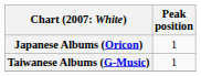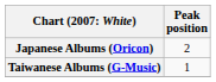 <table class="wikitable sortable plainrowheaders" style="text-align:center">
 <tr>
 <th scope="col">Chart (2007: <em>White</em>)</th>
 <th scope="col">Peak<br>position</th>
 </tr>
 <tr>
 <th scope="row">Japanese Albums (<a href='#'>Oricon</a>)</th>
-<td>1</td>
+<td>2</td>
 </tr>
 <tr>
 <th scope="row">Taiwanese Albums (<a href='#'>G-Music</a>)</th>
 <td>1</td>
 </tr>
 <tr>
 </tr>
 </table>
